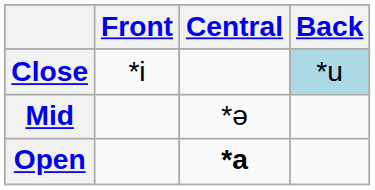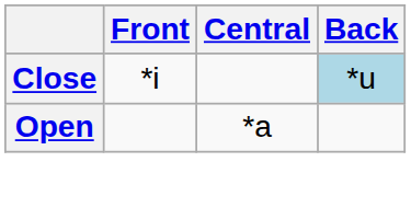 <table class="wikitable" style="text-align: center;">
 <tr>
 <th></th>
 <th><a href='#'>Front</a></th>
 <th><a href='#'>Central</a></th>
 <th><a href='#'>Back</a></th>
 </tr>
 <tr>
 <th><a href='#'>Close</a></th>
 <td>*i </td>
 <td></td>
 <td style="background: lightblue;">*u </td>
 </tr>
 <tr>
-<th><a href='#'>Mid</a></th>
-<td></td>
-<td>*ə </td>
-<td></td>
-</tr>
-<tr>
 <th><a href='#'>Open</a></th>
 <td></td>
-<td><strong>*a </strong></td>
+<td>*a </td>
 <td></td>
 </tr>
 </table>
